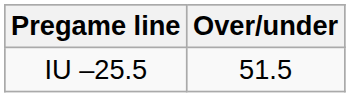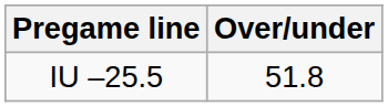 <table class="wikitable">
 <tr align="center">
 <th style=>Pregame line</th>
 <th style=>Over/under</th>
 </tr>
 <tr align="center">
 <td>IU –25.5</td>
-<td>51.5</td>
+<td>51.8</td>
 </tr>
 </table>
